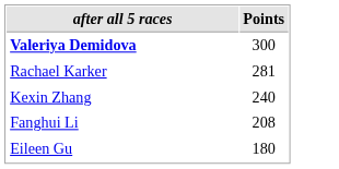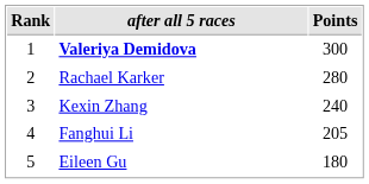 <table cellspacing="1" cellpadding="3" style="border:1px solid #aaa; font-size:86%;">
 <tr style="background:#e4e4e4;">
+<th style="border-bottom:1px solid #aaa; width:10px;">Rank</th>
 <th style="border-bottom:1px solid #aaa; width:200px;"><em>after all 5 races</em></th>
 <th style="border-bottom:1px solid #aaa; width:20px;">Points</th>
 </tr>
 <tr>
+<td align=center>1</td>
 <td><strong> <a href='#'>Valeriya Demidova</a></strong></td>
 <td align=center>300</td>
 </tr>
 <tr>
+<td align=center>2</td>
 <td> <a href='#'>Rachael Karker</a></td>
-<td align=center>281</td>
+<td align=center>280</td>
 </tr>
 <tr>
+<td align=center>3</td>
 <td> <a href='#'>Kexin Zhang</a></td>
 <td align=center>240</td>
 </tr>
 <tr>
+<td align=center>4</td>
 <td> <a href='#'>Fanghui Li</a></td>
-<td align=center>208</td>
+<td align=center>205</td>
 </tr>
 <tr>
+<td align=center>5</td>
 <td> <a href='#'>Eileen Gu</a></td>
 <td align=center>180</td>
 </tr>
 </table>
